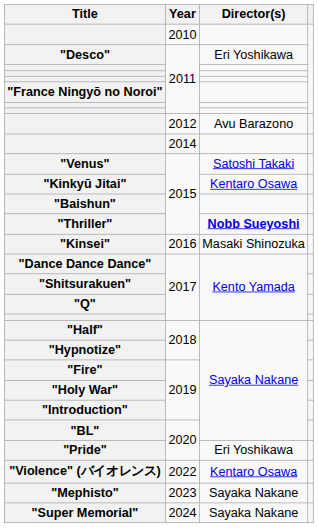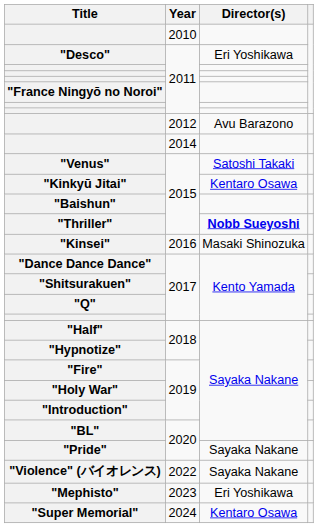 <table class="wikitable plainrowheaders" style="text-align:center;">
 <tr>
 <th scope="col">Title</th>
 <th scope="col">Year</th>
 <th scope="col">Director(s)</th>
 <th scope="col"></th>
 </tr>
 <tr>
 <th scope="row"></th>
 <td>2010</td>
 <td></td>
 <td rowspan="8"></td>
 </tr>
 <tr>
 <th scope="row">"Desco"</th>
 <td rowspan="7">2011</td>
 <td>Eri Yoshikawa</td>
 </tr>
 <tr>
 <th scope="row"></th>
 <td></td>
 </tr>
 <tr>
 <th scope="row"></th>
 <td></td>
 </tr>
 <tr>
 <th scope="row"></th>
 <td></td>
 </tr>
 <tr>
 <th scope="row">"France Ningyō no Noroi"</th>
 <td></td>
 </tr>
 <tr>
 <th scope="row"></th>
 <td></td>
 </tr>
 <tr>
 <th scope="row"></th>
 <td></td>
 </tr>
 <tr>
 <th scope="row"></th>
 <td>2012</td>
 <td>Avu Barazono</td>
 <td></td>
 </tr>
 <tr>
 <th scope="row"></th>
 <td>2014</td>
 <td></td>
 <td></td>
 </tr>
 <tr>
 <th scope="row">"Venus"</th>
 <td rowspan="4">2015</td>
 <td><a href='#'>Satoshi Takaki</a></td>
 <td></td>
 </tr>
 <tr>
 <th scope="row">"Kinkyū Jitai"</th>
 <td><a href='#'>Kentaro Osawa</a></td>
 <td></td>
 </tr>
 <tr>
 <th scope="row">"Baishun"</th>
 <td></td>
 <td></td>
 </tr>
 <tr>
 <th scope="row">"Thriller"</th>
 <td><strong><a href='#'>Nobb Sueyoshi</a></strong></td>
 <td></td>
 </tr>
 <tr>
 <th scope="row">"Kinsei"</th>
 <td>2016</td>
 <td>Masaki Shinozuka</td>
 <td></td>
 </tr>
 <tr>
 <th scope="row">"Dance Dance Dance"</th>
 <td rowspan="4">2017</td>
 <td rowspan="4"><a href='#'>Kento Yamada</a></td>
 <td></td>
 </tr>
 <tr>
 <th scope="row">"Shitsurakuen"</th>
 <td></td>
 </tr>
 <tr>
 <th scope="row">"Q"</th>
 <td></td>
 </tr>
 <tr>
 <th scope="row"></th>
 <td></td>
 </tr>
 <tr>
 <th scope="row">"Half"</th>
 <td rowspan="2">2018</td>
 <td rowspan="6"><a href='#'>Sayaka Nakane</a></td>
 <td></td>
 </tr>
 <tr>
 <th scope="row">"Hypnotize"</th>
 <td></td>
 </tr>
 <tr>
 <th scope="row">"Fire"</th>
 <td rowspan="3">2019</td>
 <td></td>
 </tr>
 <tr>
 <th scope="row">"Holy War"</th>
 <td></td>
 </tr>
 <tr>
 <th scope="row">"Introduction"</th>
 <td></td>
 </tr>
 <tr>
 <th scope="row">"BL"</th>
 <td rowspan="2">2020</td>
 <td></td>
 </tr>
 <tr>
 <th scope="row">"Pride"</th>
-<td>Eri Yoshikawa</td>
+<td>Sayaka Nakane</td>
 <td></td>
 </tr>
 <tr>
 <th scope = "row">"Violence" (バイオレンス)</th>
 <td>2022</td>
-<td><a href='#'>Kentaro Osawa</a></td>
+<td>Sayaka Nakane</td>
 <td></td>
 </tr>
 <tr>
 <th scope = "row">"Mephisto"</th>
 <td>2023</td>
-<td>Sayaka Nakane</td>
+<td>Eri Yoshikawa</td>
 <td></td>
 </tr>
 <tr>
 <th scope = "row">"Super Memorial"</th>
 <td>2024</td>
-<td>Sayaka Nakane</td>
+<td><a href='#'>Kentaro Osawa</a></td>
 <td></td>
 </tr>
 </table>
